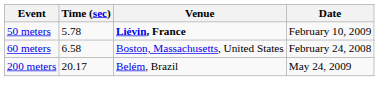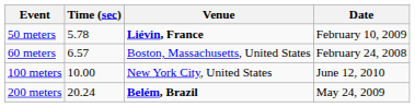 <table class=wikitable>
 <tr>
 <th>Event</th>
 <th>Time (<a href='#'>sec</a>)</th>
 <th>Venue</th>
 <th>Date</th>
 </tr>
 <tr>
 <td><a href='#'>50 meters</a></td>
 <td>5.78</td>
 <td><strong><a href='#'>Liévin</a>, France</strong></td>
 <td>February 10, 2009</td>
 </tr>
 <tr>
 <td><a href='#'>60 meters</a></td>
-<td>6.58</td>
+<td>6.57</td>
 <td><a href='#'>Boston, Massachusetts</a>, United States</td>
 <td>February 24, 2008</td>
 </tr>
 <tr>
+<td><a href='#'>100 meters</a></td>
+<td>10.00</td>
+<td><a href='#'>New York City</a>, United States</td>
+<td>June 12, 2010</td>
+</tr>
+<tr>
 <td><a href='#'>200 meters</a></td>
-<td>20.17</td>
-<td><a href='#'>Belém</a>, Brazil</td>
+<td>20.24</td>
+<td><strong><a href='#'>Belém</a>, Brazil</strong></td>
 <td>May 24, 2009</td>
 </tr>
 </table>
